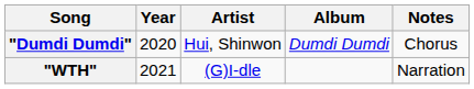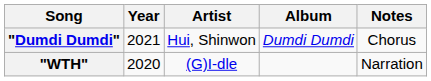 <table class="wikitable plainrowheaders" style="text-align:center">
 <tr>
 <th>Song</th>
 <th>Year</th>
 <th>Artist</th>
 <th>Album</th>
 <th>Notes</th>
 </tr>
 <tr>
 <th scope="row">"<a href='#'>Dumdi Dumdi</a>"</th>
-<td>2020</td>
+<td>2021</td>
 <td><a href='#'>Hui</a>, Shinwon</td>
 <td><em><a href='#'>Dumdi Dumdi</a></em></td>
 <td>Chorus</td>
 </tr>
 <tr>
 <th scope="row">"WTH"</th>
-<td>2021</td>
+<td>2020</td>
 <td><a href='#'>(G)I-dle</a></td>
 <td></td>
 <td>Narration</td>
 </tr>
 </table>
